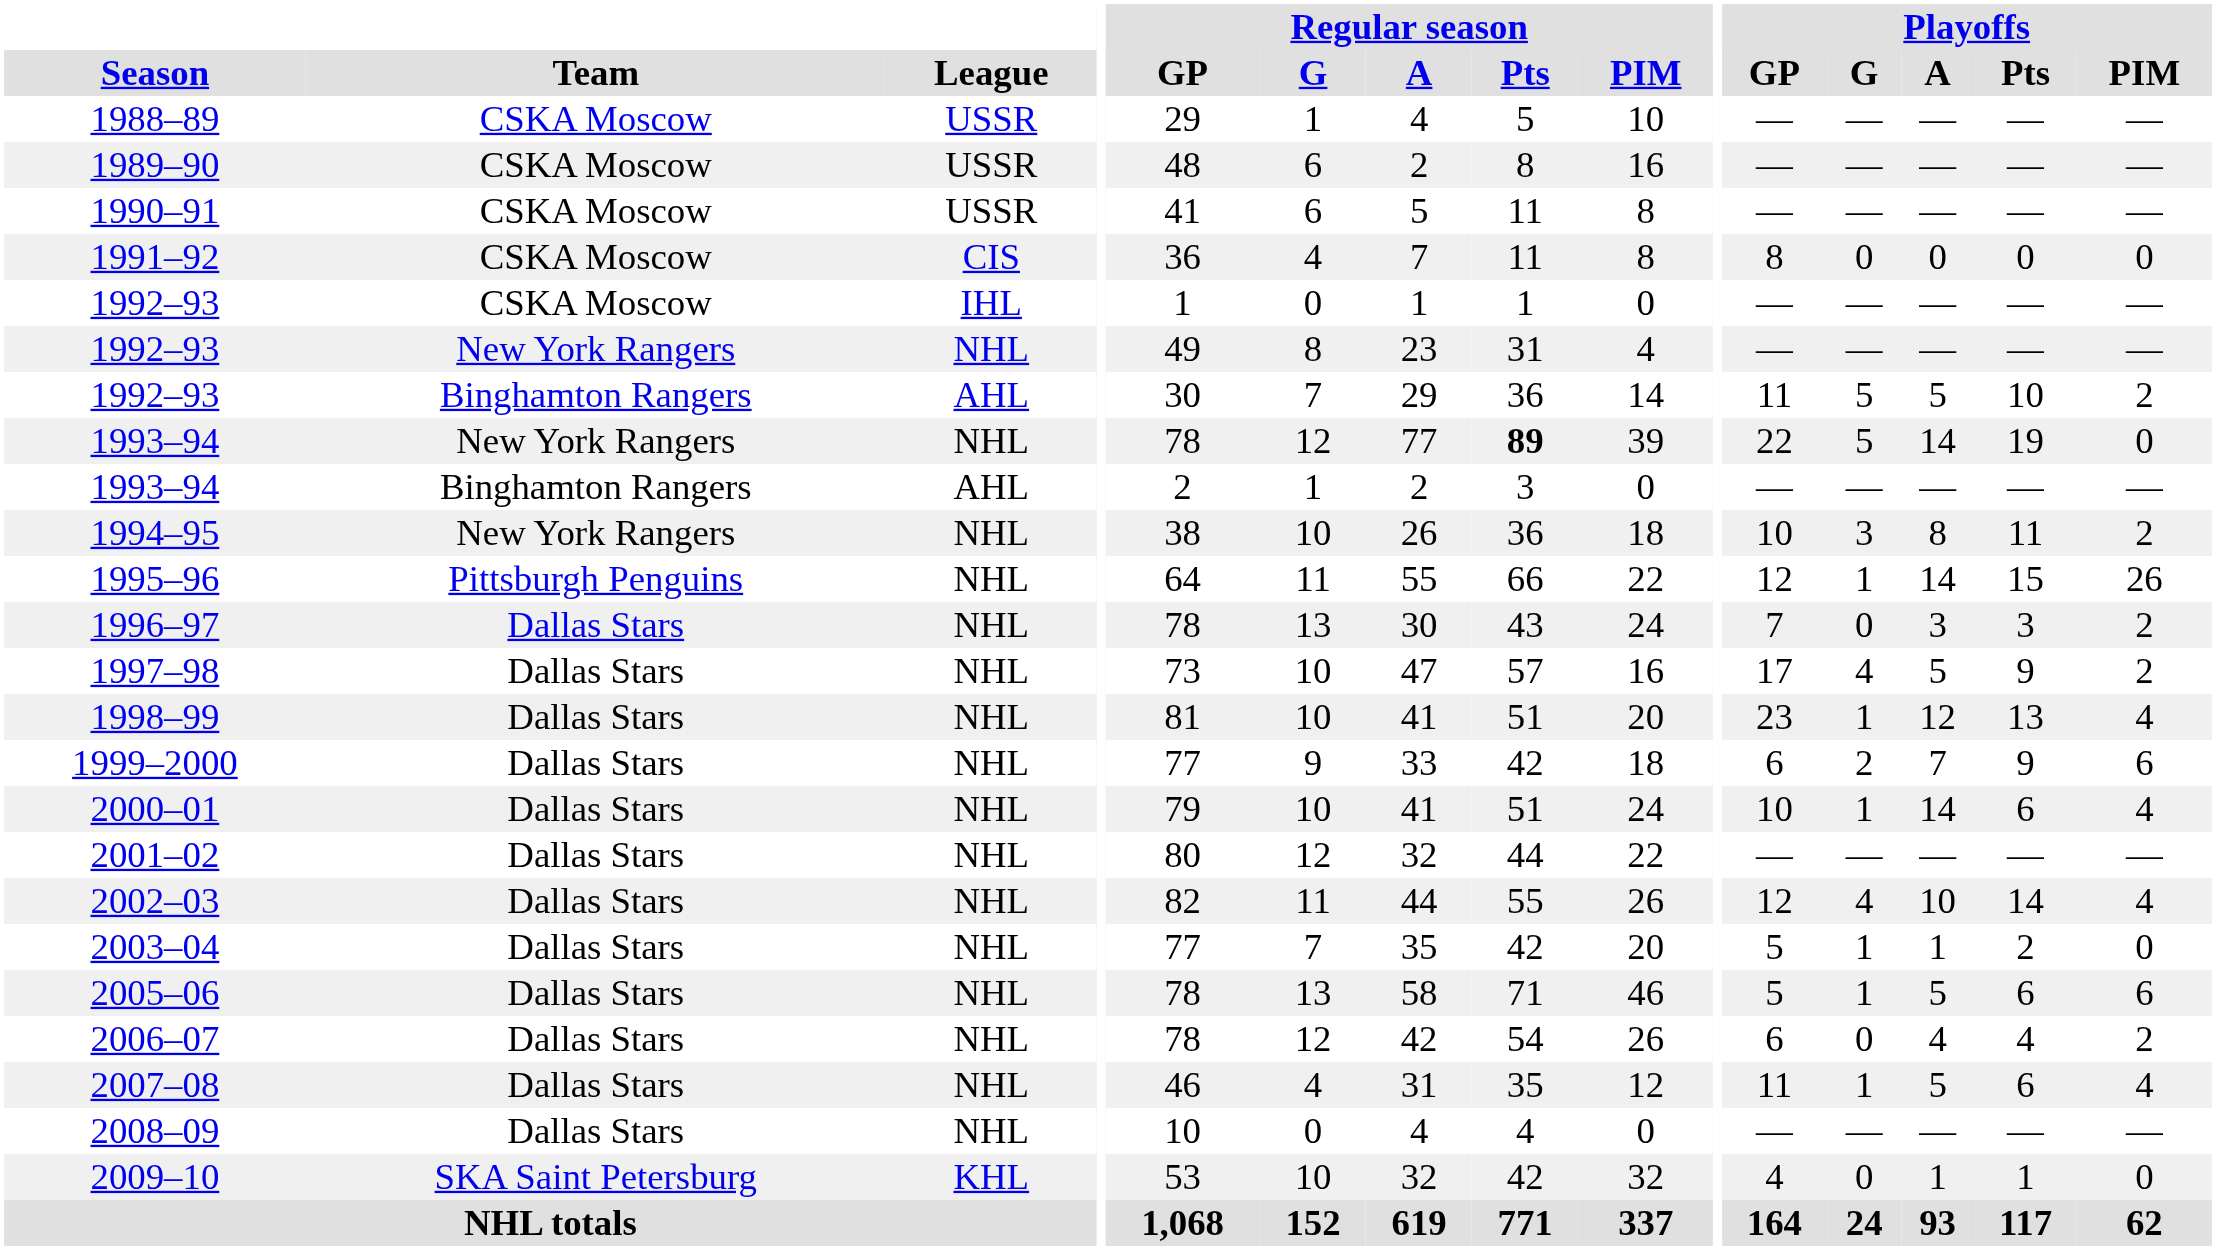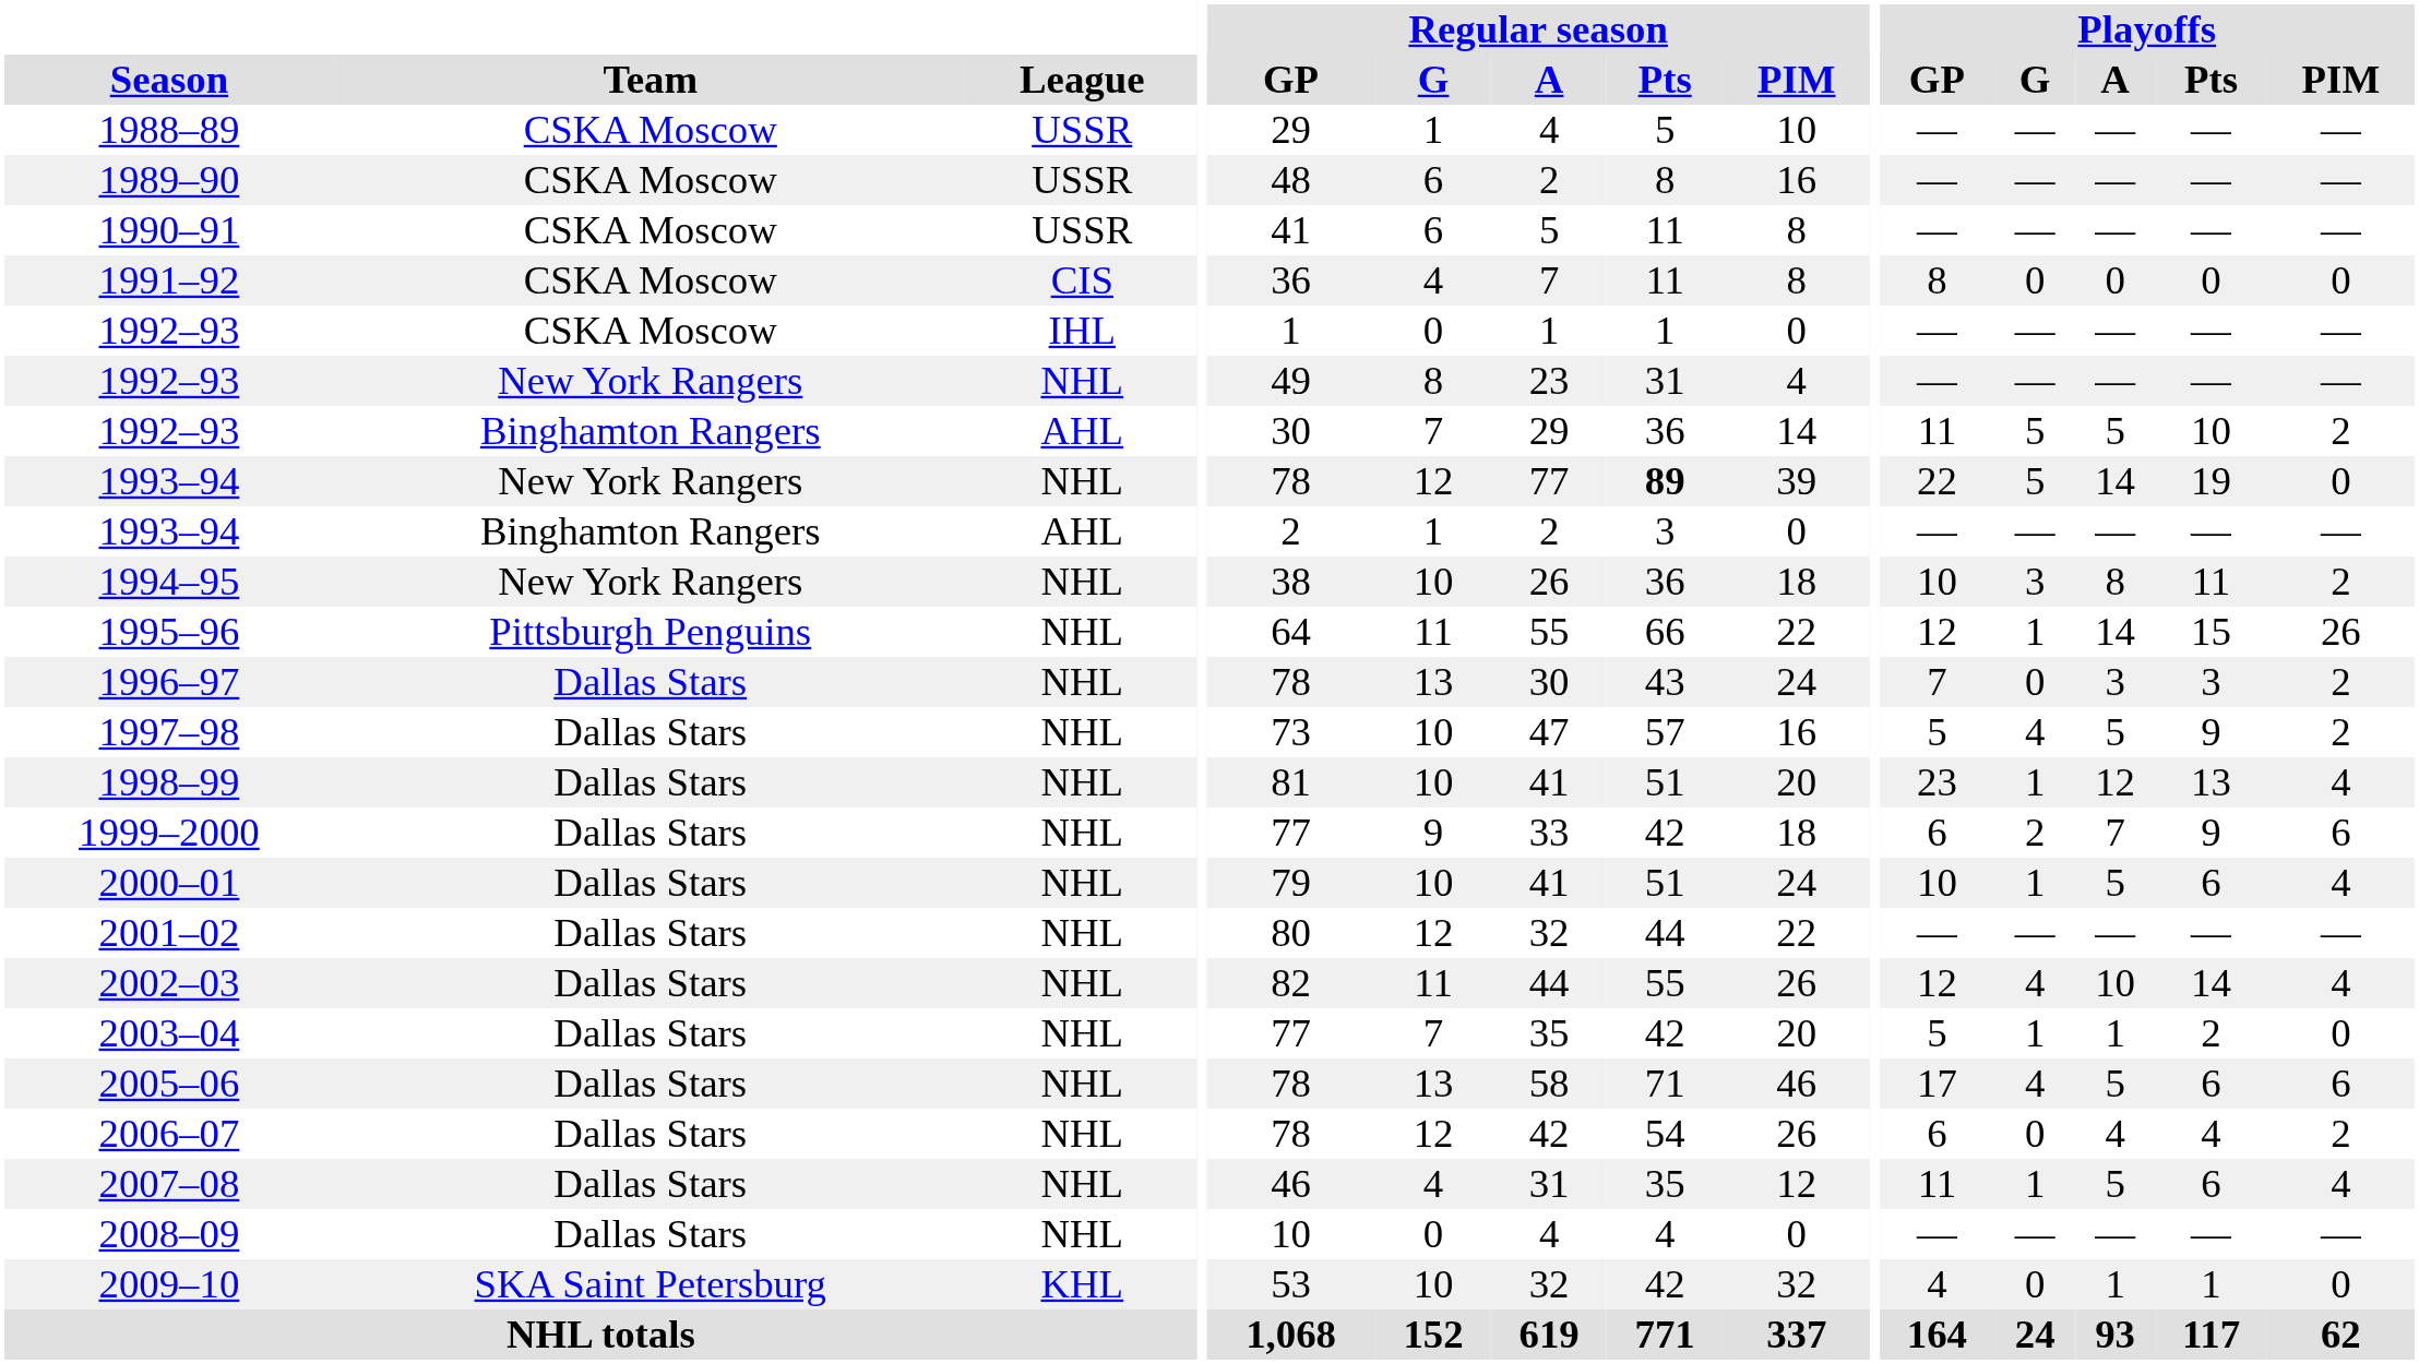 <table border="0" cellpadding="1" cellspacing="0" style="text-align:center; width:60em">
 <tr bgcolor="#e0e0e0">
 <th colspan="3" bgcolor="#ffffff"></th>
 <th rowspan="100" bgcolor="#ffffff"></th>
 <th colspan="5"><a href='#'>Regular season</a></th>
 <th rowspan="100" bgcolor="#ffffff"></th>
 <th colspan="5"><a href='#'>Playoffs</a></th>
 </tr>
 <tr bgcolor="#e0e0e0">
 <th><a href='#'>Season</a></th>
 <th>Team</th>
 <th>League</th>
 <th>GP</th>
 <th><a href='#'>G</a></th>
 <th><a href='#'>A</a></th>
 <th><a href='#'>Pts</a></th>
 <th><a href='#'>PIM</a></th>
 <th>GP</th>
 <th>G</th>
 <th>A</th>
 <th>Pts</th>
 <th>PIM</th>
 </tr>
 <tr>
 <td><a href='#'>1988–89</a></td>
 <td><a href='#'>CSKA Moscow</a></td>
 <td><a href='#'>USSR</a></td>
 <td>29</td>
 <td>1</td>
 <td>4</td>
 <td>5</td>
 <td>10</td>
 <td>—</td>
 <td>—</td>
 <td>—</td>
 <td>—</td>
 <td>—</td>
 </tr>
 <tr bgcolor="#f0f0f0">
 <td><a href='#'>1989–90</a></td>
 <td>CSKA Moscow</td>
 <td>USSR</td>
 <td>48</td>
 <td>6</td>
 <td>2</td>
 <td>8</td>
 <td>16</td>
 <td>—</td>
 <td>—</td>
 <td>—</td>
 <td>—</td>
 <td>—</td>
 </tr>
 <tr>
 <td><a href='#'>1990–91</a></td>
 <td>CSKA Moscow</td>
 <td>USSR</td>
 <td>41</td>
 <td>6</td>
 <td>5</td>
 <td>11</td>
 <td>8</td>
 <td>—</td>
 <td>—</td>
 <td>—</td>
 <td>—</td>
 <td>—</td>
 </tr>
 <tr bgcolor="#f0f0f0">
 <td><a href='#'>1991–92</a></td>
 <td>CSKA Moscow</td>
 <td><a href='#'>CIS</a></td>
 <td>36</td>
 <td>4</td>
 <td>7</td>
 <td>11</td>
 <td>8</td>
 <td>8</td>
 <td>0</td>
 <td>0</td>
 <td>0</td>
 <td>0</td>
 </tr>
 <tr>
 <td><a href='#'>1992–93</a></td>
 <td>CSKA Moscow</td>
 <td><a href='#'>IHL</a></td>
 <td>1</td>
 <td>0</td>
 <td>1</td>
 <td>1</td>
 <td>0</td>
 <td>—</td>
 <td>—</td>
 <td>—</td>
 <td>—</td>
 <td>—</td>
 </tr>
 <tr bgcolor="#f0f0f0">
 <td><a href='#'>1992–93</a></td>
 <td><a href='#'>New York Rangers</a></td>
 <td><a href='#'>NHL</a></td>
 <td>49</td>
 <td>8</td>
 <td>23</td>
 <td>31</td>
 <td>4</td>
 <td>—</td>
 <td>—</td>
 <td>—</td>
 <td>—</td>
 <td>—</td>
 </tr>
 <tr>
 <td><a href='#'>1992–93</a></td>
 <td><a href='#'>Binghamton Rangers</a></td>
 <td><a href='#'>AHL</a></td>
 <td>30</td>
 <td>7</td>
 <td>29</td>
 <td>36</td>
 <td>14</td>
 <td>11</td>
 <td>5</td>
 <td>5</td>
 <td>10</td>
 <td>2</td>
 </tr>
 <tr bgcolor="#f0f0f0">
 <td><a href='#'>1993–94</a></td>
 <td>New York Rangers</td>
 <td>NHL</td>
 <td>78</td>
 <td>12</td>
 <td>77</td>
 <td><strong>89</strong></td>
 <td>39</td>
 <td>22</td>
 <td>5</td>
 <td>14</td>
 <td>19</td>
 <td>0</td>
 </tr>
 <tr>
 <td><a href='#'>1993–94</a></td>
 <td>Binghamton Rangers</td>
 <td>AHL</td>
 <td>2</td>
 <td>1</td>
 <td>2</td>
 <td>3</td>
 <td>0</td>
 <td>—</td>
 <td>—</td>
 <td>—</td>
 <td>—</td>
 <td>—</td>
 </tr>
 <tr bgcolor="#f0f0f0">
 <td><a href='#'>1994–95</a></td>
 <td>New York Rangers</td>
 <td>NHL</td>
 <td>38</td>
 <td>10</td>
 <td>26</td>
 <td>36</td>
 <td>18</td>
 <td>10</td>
 <td>3</td>
 <td>8</td>
 <td>11</td>
 <td>2</td>
 </tr>
 <tr>
 <td><a href='#'>1995–96</a></td>
 <td><a href='#'>Pittsburgh Penguins</a></td>
 <td>NHL</td>
 <td>64</td>
 <td>11</td>
 <td>55</td>
 <td>66</td>
 <td>22</td>
 <td>12</td>
 <td>1</td>
 <td>14</td>
 <td>15</td>
 <td>26</td>
 </tr>
 <tr bgcolor="#f0f0f0">
 <td><a href='#'>1996–97</a></td>
 <td><a href='#'>Dallas Stars</a></td>
 <td>NHL</td>
 <td>78</td>
 <td>13</td>
 <td>30</td>
 <td>43</td>
 <td>24</td>
 <td>7</td>
 <td>0</td>
 <td>3</td>
 <td>3</td>
 <td>2</td>
 </tr>
 <tr>
 <td><a href='#'>1997–98</a></td>
 <td>Dallas Stars</td>
 <td>NHL</td>
 <td>73</td>
 <td>10</td>
 <td>47</td>
 <td>57</td>
 <td>16</td>
-<td>17</td>
+<td>5</td>
 <td>4</td>
 <td>5</td>
 <td>9</td>
 <td>2</td>
 </tr>
 <tr bgcolor="#f0f0f0">
 <td><a href='#'>1998–99</a></td>
 <td>Dallas Stars</td>
 <td>NHL</td>
 <td>81</td>
 <td>10</td>
 <td>41</td>
 <td>51</td>
 <td>20</td>
 <td>23</td>
 <td>1</td>
 <td>12</td>
 <td>13</td>
 <td>4</td>
 </tr>
 <tr>
 <td><a href='#'>1999–2000</a></td>
 <td>Dallas Stars</td>
 <td>NHL</td>
 <td>77</td>
 <td>9</td>
 <td>33</td>
 <td>42</td>
 <td>18</td>
 <td>6</td>
 <td>2</td>
 <td>7</td>
 <td>9</td>
 <td>6</td>
 </tr>
 <tr bgcolor="#f0f0f0">
 <td><a href='#'>2000–01</a></td>
 <td>Dallas Stars</td>
 <td>NHL</td>
 <td>79</td>
 <td>10</td>
 <td>41</td>
 <td>51</td>
 <td>24</td>
 <td>10</td>
 <td>1</td>
-<td>14</td>
+<td>5</td>
 <td>6</td>
 <td>4</td>
 </tr>
 <tr>
 <td><a href='#'>2001–02</a></td>
 <td>Dallas Stars</td>
 <td>NHL</td>
 <td>80</td>
 <td>12</td>
 <td>32</td>
 <td>44</td>
 <td>22</td>
 <td>—</td>
 <td>—</td>
 <td>—</td>
 <td>—</td>
 <td>—</td>
 </tr>
 <tr bgcolor="#f0f0f0">
 <td><a href='#'>2002–03</a></td>
 <td>Dallas Stars</td>
 <td>NHL</td>
 <td>82</td>
 <td>11</td>
 <td>44</td>
 <td>55</td>
 <td>26</td>
 <td>12</td>
 <td>4</td>
 <td>10</td>
 <td>14</td>
 <td>4</td>
 </tr>
 <tr>
 <td><a href='#'>2003–04</a></td>
 <td>Dallas Stars</td>
 <td>NHL</td>
 <td>77</td>
 <td>7</td>
 <td>35</td>
 <td>42</td>
 <td>20</td>
 <td>5</td>
 <td>1</td>
 <td>1</td>
 <td>2</td>
 <td>0</td>
 </tr>
 <tr bgcolor="#f0f0f0">
 <td><a href='#'>2005–06</a></td>
 <td>Dallas Stars</td>
 <td>NHL</td>
 <td>78</td>
 <td>13</td>
 <td>58</td>
 <td>71</td>
 <td>46</td>
-<td>5</td>
-<td>1</td>
+<td>17</td>
+<td>4</td>
 <td>5</td>
 <td>6</td>
 <td>6</td>
 </tr>
 <tr>
 <td><a href='#'>2006–07</a></td>
 <td>Dallas Stars</td>
 <td>NHL</td>
 <td>78</td>
 <td>12</td>
 <td>42</td>
 <td>54</td>
 <td>26</td>
 <td>6</td>
 <td>0</td>
 <td>4</td>
 <td>4</td>
 <td>2</td>
 </tr>
 <tr bgcolor="#f0f0f0">
 <td><a href='#'>2007–08</a></td>
 <td>Dallas Stars</td>
 <td>NHL</td>
 <td>46</td>
 <td>4</td>
 <td>31</td>
 <td>35</td>
 <td>12</td>
 <td>11</td>
 <td>1</td>
 <td>5</td>
 <td>6</td>
 <td>4</td>
 </tr>
 <tr>
 <td><a href='#'>2008–09</a></td>
 <td>Dallas Stars</td>
 <td>NHL</td>
 <td>10</td>
 <td>0</td>
 <td>4</td>
 <td>4</td>
 <td>0</td>
 <td>—</td>
 <td>—</td>
 <td>—</td>
 <td>—</td>
 <td>—</td>
 </tr>
 <tr bgcolor="#f0f0f0">
 <td><a href='#'>2009–10</a></td>
 <td><a href='#'>SKA Saint Petersburg</a></td>
 <td><a href='#'>KHL</a></td>
 <td>53</td>
 <td>10</td>
 <td>32</td>
 <td>42</td>
 <td>32</td>
 <td>4</td>
 <td>0</td>
 <td>1</td>
 <td>1</td>
 <td>0</td>
 </tr>
 <tr bgcolor="#e0e0e0">
 <th colspan="3">NHL totals</th>
 <th>1,068</th>
 <th>152</th>
 <th>619</th>
 <th>771</th>
 <th>337</th>
 <th>164</th>
 <th>24</th>
 <th>93</th>
 <th>117</th>
 <th>62</th>
 </tr>
 </table>
